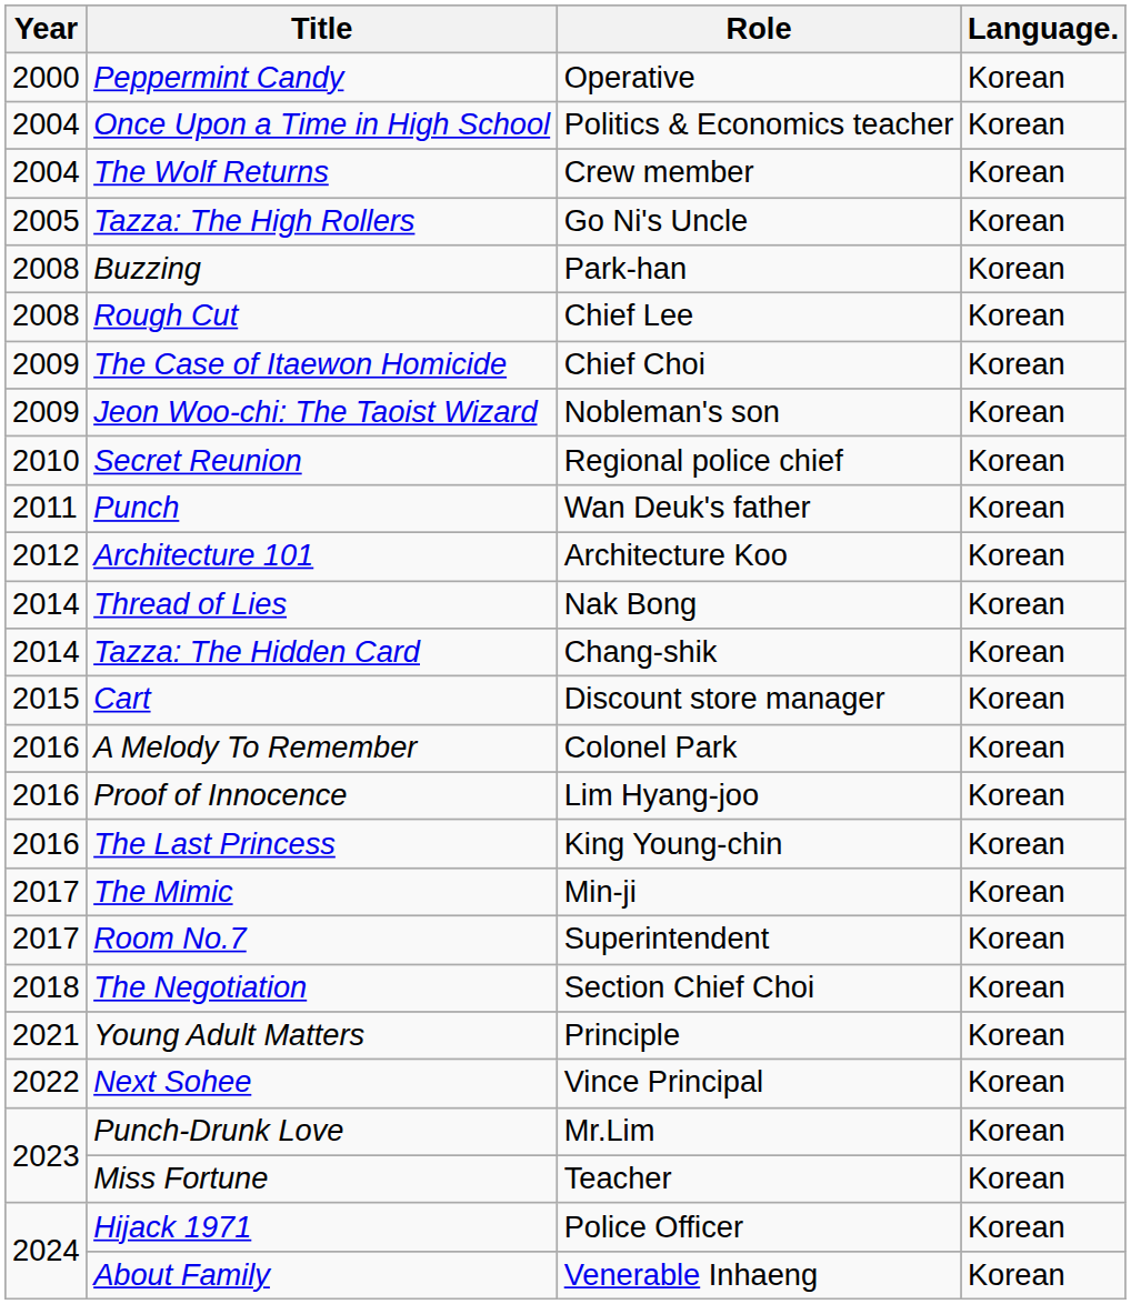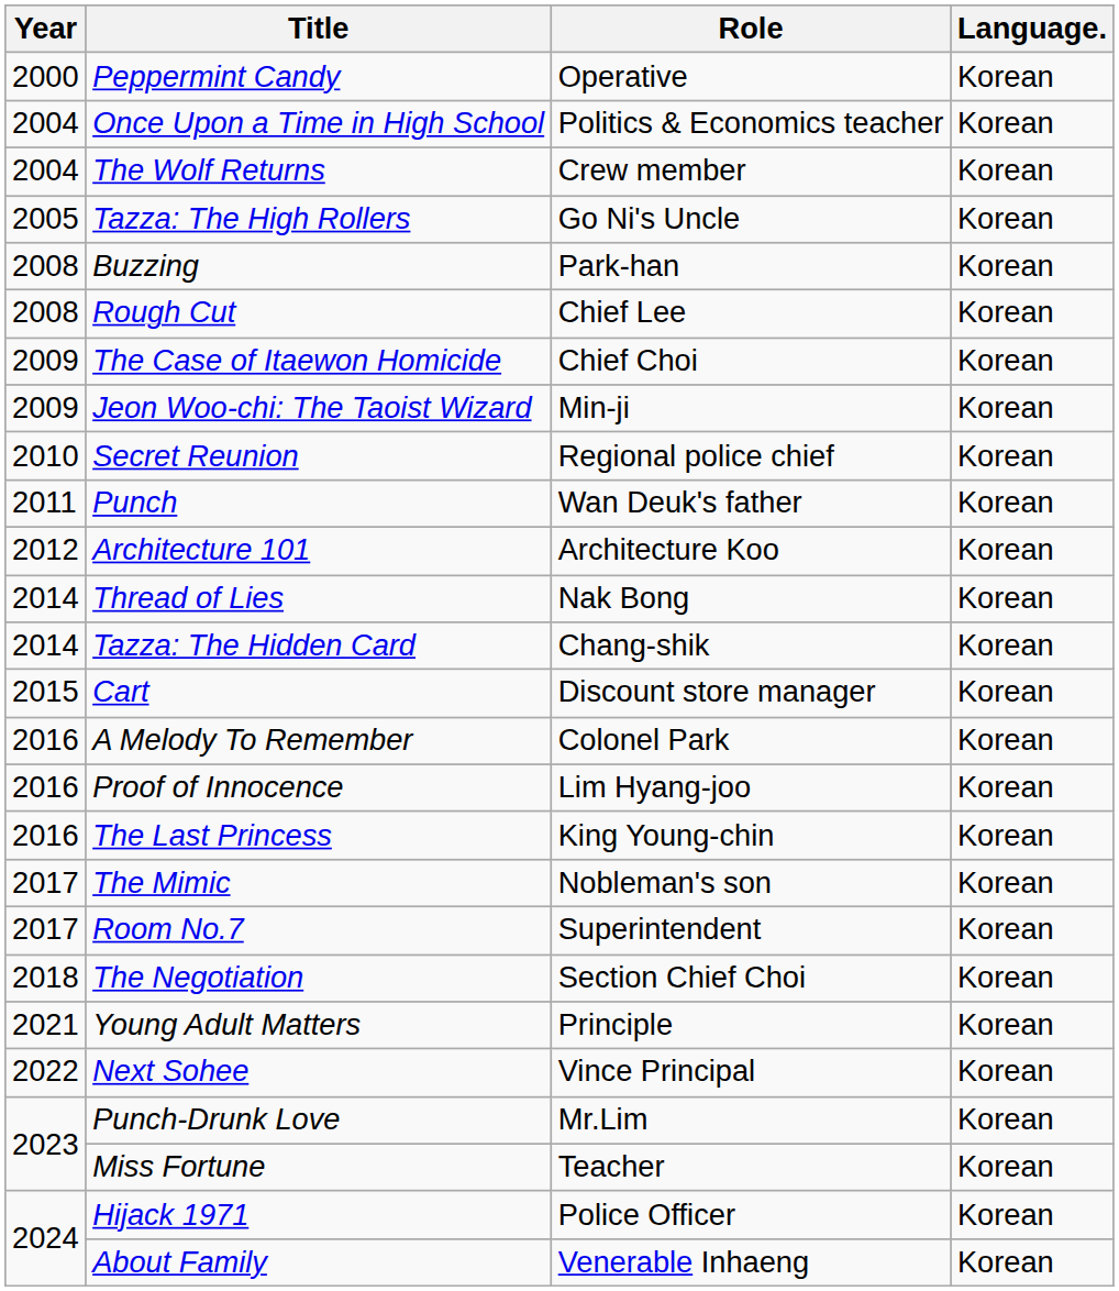 <table class="wikitable">
 <tr>
 <th>Year</th>
 <th>Title</th>
 <th>Role</th>
 <th>Language.</th>
 </tr>
 <tr>
 <td>2000</td>
 <td><em><a href='#'>Peppermint Candy</a></em></td>
 <td>Operative</td>
 <td>Korean</td>
 </tr>
 <tr>
 <td>2004</td>
 <td><em><a href='#'>Once Upon a Time in High School</a></em></td>
 <td>Politics & Economics teacher</td>
 <td>Korean</td>
 </tr>
 <tr>
 <td>2004</td>
 <td><em><a href='#'>The Wolf Returns</a></em></td>
 <td>Crew member</td>
 <td>Korean</td>
 </tr>
 <tr>
 <td>2005</td>
 <td><em><a href='#'>Tazza: The High Rollers</a></em></td>
 <td>Go Ni's Uncle</td>
 <td>Korean</td>
 </tr>
 <tr>
 <td>2008</td>
 <td><em>Buzzing</em></td>
 <td>Park-han</td>
 <td>Korean</td>
 </tr>
 <tr>
 <td>2008</td>
 <td><em><a href='#'>Rough Cut</a></em></td>
 <td>Chief Lee</td>
 <td>Korean</td>
 </tr>
 <tr>
 <td>2009</td>
 <td><em><a href='#'>The Case of Itaewon Homicide</a></em></td>
 <td>Chief Choi</td>
 <td>Korean</td>
 </tr>
 <tr>
 <td>2009</td>
 <td><em><a href='#'>Jeon Woo-chi: The Taoist Wizard</a></em></td>
-<td>Nobleman's son</td>
+<td>Min-ji</td>
 <td>Korean</td>
 </tr>
 <tr>
 <td>2010</td>
 <td><em><a href='#'>Secret Reunion</a></em></td>
 <td>Regional police chief</td>
 <td>Korean</td>
 </tr>
 <tr>
 <td>2011</td>
 <td><em><a href='#'>Punch</a></em></td>
 <td>Wan Deuk's father</td>
 <td>Korean</td>
 </tr>
 <tr>
 <td>2012</td>
 <td><em><a href='#'>Architecture 101</a></em></td>
 <td>Architecture Koo</td>
 <td>Korean</td>
 </tr>
 <tr>
 <td>2014</td>
 <td><em><a href='#'>Thread of Lies</a></em></td>
 <td>Nak Bong</td>
 <td>Korean</td>
 </tr>
 <tr>
 <td>2014</td>
 <td><em><a href='#'>Tazza: The Hidden Card</a></em></td>
 <td>Chang-shik</td>
 <td>Korean</td>
 </tr>
 <tr>
 <td>2015</td>
 <td><em><a href='#'>Cart</a></em></td>
 <td>Discount store manager</td>
 <td>Korean</td>
 </tr>
 <tr>
 <td>2016</td>
 <td><em>A Melody To Remember</em></td>
 <td>Colonel Park</td>
 <td>Korean</td>
 </tr>
 <tr>
 <td>2016</td>
 <td><em>Proof of Innocence</em></td>
 <td>Lim Hyang-joo</td>
 <td>Korean</td>
 </tr>
 <tr>
 <td>2016</td>
 <td><em><a href='#'>The Last Princess</a></em></td>
 <td>King Young-chin</td>
 <td>Korean</td>
 </tr>
 <tr>
 <td>2017</td>
 <td><em><a href='#'>The Mimic</a></em></td>
-<td>Min-ji</td>
+<td>Nobleman's son</td>
 <td>Korean</td>
 </tr>
 <tr>
 <td>2017</td>
 <td><em><a href='#'>Room No.7</a></em></td>
 <td>Superintendent</td>
 <td>Korean</td>
 </tr>
 <tr>
 <td>2018</td>
 <td><em><a href='#'>The Negotiation</a></em></td>
 <td>Section Chief Choi</td>
 <td>Korean</td>
 </tr>
 <tr>
 <td>2021</td>
 <td><em>Young Adult Matters</em></td>
 <td>Principle</td>
 <td>Korean</td>
 </tr>
 <tr>
 <td>2022</td>
 <td><em><a href='#'>Next Sohee</a></em></td>
 <td>Vince Principal</td>
 <td>Korean</td>
 </tr>
 <tr>
 <td rowspan="2">2023</td>
 <td><em>Punch-Drunk Love</em></td>
 <td>Mr.Lim</td>
 <td>Korean</td>
 </tr>
 <tr>
 <td><em>Miss Fortune</em></td>
 <td>Teacher</td>
 <td>Korean</td>
 </tr>
 <tr>
 <td rowspan="2">2024</td>
 <td><em><a href='#'>Hijack 1971</a></em></td>
 <td>Police Officer</td>
 <td>Korean</td>
 </tr>
 <tr>
 <td><em><a href='#'>About Family</a></em></td>
 <td><a href='#'>Venerable</a> Inhaeng</td>
 <td>Korean</td>
 </tr>
 </table>
